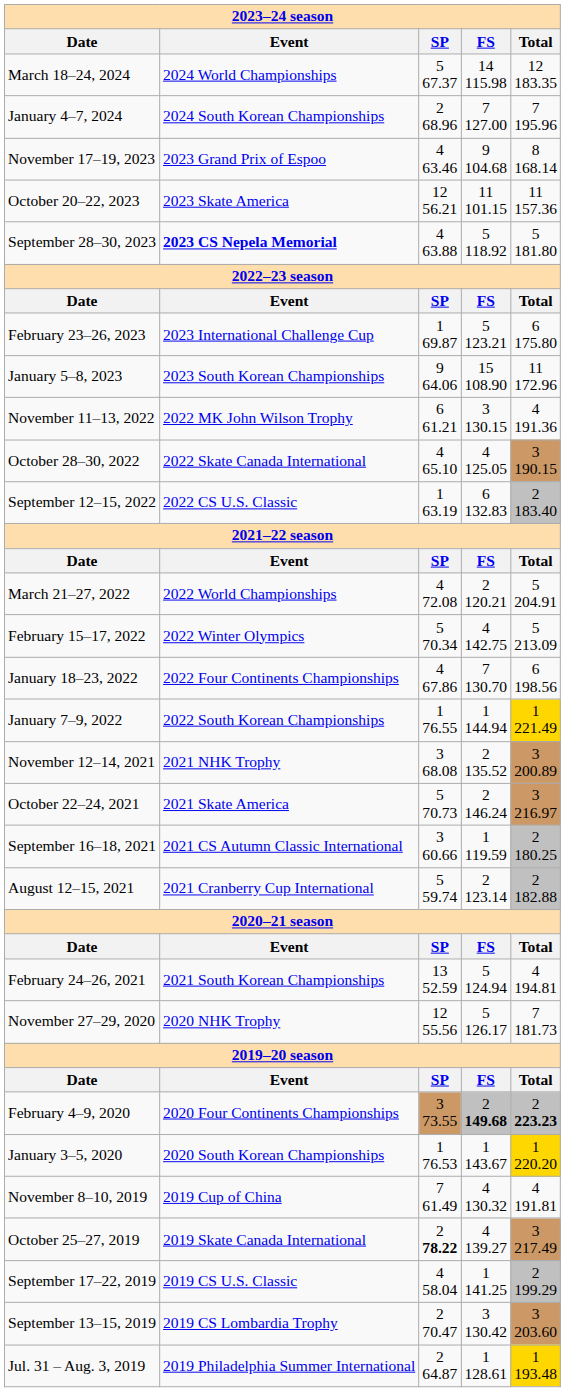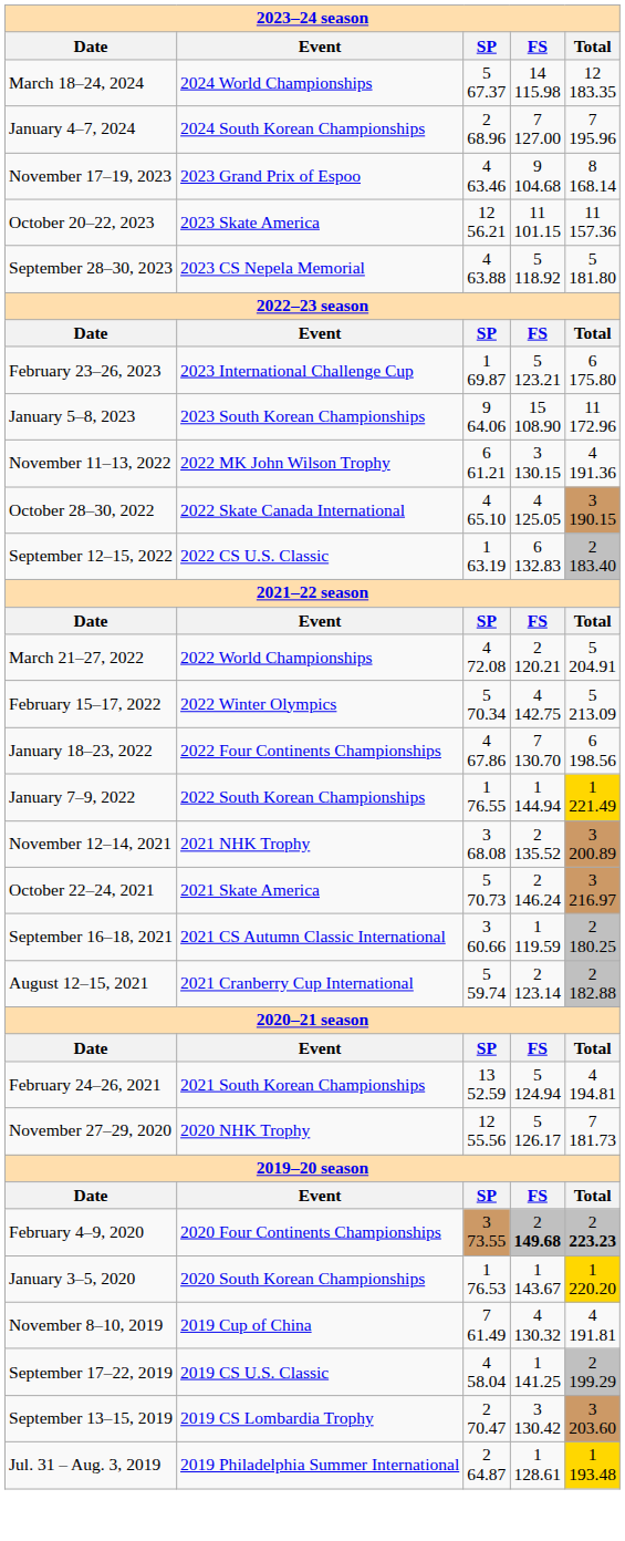 <table class="wikitable">
 <tr>
 <th style="background-color: #ffdead; " colspan=5 align=center><a href='#'><strong>2023–24 season</strong></a></th>
 </tr>
 <tr>
 <th>Date</th>
 <th>Event</th>
 <th><a href='#'>SP</a></th>
 <th><a href='#'>FS</a></th>
 <th>Total</th>
 </tr>
 <tr>
 <td>March 18–24, 2024</td>
 <td><a href='#'>2024 World Championships</a></td>
 <td align=center>5 <br> 67.37</td>
 <td align=center>14 <br> 115.98</td>
 <td align=center>12 <br> 183.35</td>
 </tr>
 <tr>
 <td>January 4–7, 2024</td>
 <td><a href='#'>2024 South Korean Championships</a></td>
 <td align=center>2 <br> 68.96</td>
 <td align=center>7 <br> 127.00</td>
 <td align=center>7 <br> 195.96</td>
 </tr>
 <tr>
 <td>November 17–19, 2023</td>
 <td><a href='#'>2023 Grand Prix of Espoo</a></td>
 <td align=center>4 <br> 63.46</td>
 <td align=center>9 <br> 104.68</td>
 <td align=center>8 <br> 168.14</td>
 </tr>
 <tr>
 <td>October 20–22, 2023</td>
 <td><a href='#'>2023 Skate America</a></td>
 <td align=center>12 <br> 56.21</td>
 <td align=center>11 <br> 101.15</td>
 <td align=center>11 <br> 157.36</td>
 </tr>
 <tr>
 <td>September 28–30, 2023</td>
-<td><strong><a href='#'>2023 CS Nepela Memorial</a></strong></td>
+<td><a href='#'>2023 CS Nepela Memorial</a></td>
 <td align=center>4 <br> 63.88</td>
 <td align=center>5 <br> 118.92</td>
 <td align=center>5 <br> 181.80</td>
 </tr>
 <tr>
 <td style="background-color: #ffdead; " colspan=5 align=center><a href='#'><strong>2022–23 season</strong></a></td>
 </tr>
 <tr>
 <th>Date</th>
 <th>Event</th>
 <th><a href='#'>SP</a></th>
 <th><a href='#'>FS</a></th>
 <th>Total</th>
 </tr>
 <tr>
 <td>February 23–26, 2023</td>
 <td><a href='#'>2023 International Challenge Cup</a></td>
 <td align=center>1 <br> 69.87</td>
 <td align=center>5 <br> 123.21</td>
 <td align=center>6 <br> 175.80</td>
 </tr>
 <tr>
 <td>January 5–8, 2023</td>
 <td><a href='#'>2023 South Korean Championships</a></td>
 <td align=center>9 <br> 64.06</td>
 <td align=center>15 <br> 108.90</td>
 <td align=center>11 <br> 172.96</td>
 </tr>
 <tr>
 <td>November 11–13, 2022</td>
 <td><a href='#'>2022 MK John Wilson Trophy</a></td>
 <td align=center>6 <br> 61.21</td>
 <td align=center>3 <br> 130.15</td>
 <td align=center>4 <br> 191.36</td>
 </tr>
 <tr>
 <td>October 28–30, 2022</td>
 <td><a href='#'>2022 Skate Canada International</a></td>
 <td align=center>4 <br> 65.10</td>
 <td align=center>4 <br> 125.05</td>
 <td align=center bgcolor=cc9966>3 <br> 190.15</td>
 </tr>
 <tr>
 <td>September 12–15, 2022</td>
 <td><a href='#'>2022 CS U.S. Classic</a></td>
 <td align=center>1 <br> 63.19</td>
 <td align=center>6 <br> 132.83</td>
 <td align=center bgcolor=silver>2 <br> 183.40</td>
 </tr>
 <tr>
 <td style="background-color: #ffdead; " colspan=5 align=center><a href='#'><strong>2021–22 season</strong></a></td>
 </tr>
 <tr>
 <th>Date</th>
 <th>Event</th>
 <th><a href='#'>SP</a></th>
 <th><a href='#'>FS</a></th>
 <th>Total</th>
 </tr>
 <tr>
 <td>March 21–27, 2022</td>
 <td><a href='#'>2022 World Championships</a></td>
 <td align=center>4 <br> 72.08</td>
 <td align=center>2 <br> 120.21</td>
 <td align=center>5 <br> 204.91</td>
 </tr>
 <tr>
 <td>February 15–17, 2022</td>
 <td><a href='#'>2022 Winter Olympics</a></td>
 <td align=center>5 <br> 70.34</td>
 <td align=center>4 <br> 142.75</td>
 <td align=center>5 <br> 213.09</td>
 </tr>
 <tr>
 <td>January 18–23, 2022</td>
 <td><a href='#'>2022 Four Continents Championships</a></td>
 <td align=center>4 <br> 67.86</td>
 <td align=center>7 <br> 130.70</td>
 <td align=center>6 <br> 198.56</td>
 </tr>
 <tr>
 <td>January 7–9, 2022</td>
 <td><a href='#'>2022 South Korean Championships</a></td>
 <td align=center>1 <br> 76.55</td>
 <td align=center>1 <br> 144.94</td>
 <td align=center bgcolor=gold>1 <br> 221.49</td>
 </tr>
 <tr>
 <td>November 12–14, 2021</td>
 <td><a href='#'>2021 NHK Trophy</a></td>
 <td align=center>3 <br> 68.08</td>
 <td align=center>2 <br> 135.52</td>
 <td align=center bgcolor=cc9966>3 <br> 200.89</td>
 </tr>
 <tr>
 <td>October 22–24, 2021</td>
 <td><a href='#'>2021 Skate America</a></td>
 <td align=center>5 <br> 70.73</td>
 <td align=center>2 <br> 146.24</td>
 <td align=center bgcolor=cc9966>3 <br> 216.97</td>
 </tr>
 <tr>
 <td>September 16–18, 2021</td>
 <td><a href='#'>2021 CS Autumn Classic International</a></td>
 <td align=center>3 <br> 60.66</td>
 <td align=center>1 <br> 119.59</td>
 <td align=center bgcolor=silver>2 <br> 180.25</td>
 </tr>
 <tr>
 <td>August 12–15, 2021</td>
 <td><a href='#'>2021 Cranberry Cup International</a></td>
 <td align=center>5 <br> 59.74</td>
 <td align=center>2 <br> 123.14</td>
 <td align=center bgcolor=silver>2 <br> 182.88</td>
 </tr>
 <tr>
 <td style="background-color: #ffdead; " colspan=5 align=center><a href='#'><strong>2020–21 season</strong></a></td>
 </tr>
 <tr>
 <th>Date</th>
 <th>Event</th>
 <th><a href='#'>SP</a></th>
 <th><a href='#'>FS</a></th>
 <th>Total</th>
 </tr>
 <tr>
 <td>February 24–26, 2021</td>
 <td><a href='#'>2021 South Korean Championships</a></td>
 <td align=center>13 <br> 52.59</td>
 <td align=center>5 <br> 124.94</td>
 <td align=center>4 <br> 194.81</td>
 </tr>
 <tr>
 <td>November 27–29, 2020</td>
 <td><a href='#'>2020 NHK Trophy</a></td>
 <td align=center>12 <br> 55.56</td>
 <td align=center>5 <br> 126.17</td>
 <td align=center>7 <br> 181.73</td>
 </tr>
 <tr>
 <td style="background-color: #ffdead; " colspan=5 align=center><a href='#'><strong>2019–20 season</strong></a></td>
 </tr>
 <tr>
 <th>Date</th>
 <th>Event</th>
 <th><a href='#'>SP</a></th>
 <th><a href='#'>FS</a></th>
 <th>Total</th>
 </tr>
 <tr>
 <td>February 4–9, 2020</td>
 <td><a href='#'>2020 Four Continents Championships</a></td>
 <td align=center bgcolor=cc9966>3 <br> 73.55</td>
 <td align=center bgcolor=silver>2 <br> <strong>149.68</strong></td>
 <td align=center bgcolor=silver>2 <br> <strong>223.23</strong></td>
 </tr>
 <tr>
 <td>January 3–5, 2020</td>
 <td><a href='#'>2020 South Korean Championships</a></td>
 <td align=center>1 <br> 76.53</td>
 <td align=center>1 <br> 143.67</td>
 <td align=center bgcolor=gold>1 <br> 220.20</td>
 </tr>
 <tr>
 <td>November 8–10, 2019</td>
 <td><a href='#'>2019 Cup of China</a></td>
 <td align=center>7 <br> 61.49</td>
 <td align=center>4 <br> 130.32</td>
 <td align=center>4 <br> 191.81</td>
 </tr>
 <tr>
-<td>October 25–27, 2019</td>
-<td><a href='#'>2019 Skate Canada International</a></td>
-<td align=center>2 <br> <strong>78.22</strong></td>
-<td align=center>4 <br> 139.27</td>
-<td align=center bgcolor=cc9966>3 <br> 217.49</td>
-</tr>
-<tr>
 <td>September 17–22, 2019</td>
 <td><a href='#'>2019 CS U.S. Classic</a></td>
 <td align=center>4 <br> 58.04</td>
 <td align=center>1 <br> 141.25</td>
 <td align=center bgcolor=silver>2 <br> 199.29</td>
 </tr>
 <tr>
 <td>September 13–15, 2019</td>
 <td><a href='#'>2019 CS Lombardia Trophy</a></td>
 <td align=center>2 <br> 70.47</td>
 <td align=center>3 <br> 130.42</td>
 <td align=center bgcolor=cc9966>3 <br> 203.60</td>
 </tr>
 <tr>
 <td>Jul. 31 – Aug. 3, 2019</td>
 <td><a href='#'>2019 Philadelphia Summer International</a></td>
 <td align=center>2 <br> 64.87</td>
 <td align=center>1 <br> 128.61</td>
 <td align=center bgcolor=gold>1 <br> 193.48</td>
 </tr>
 </table>
